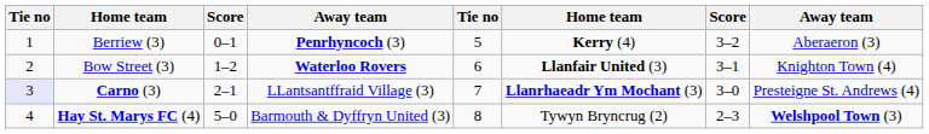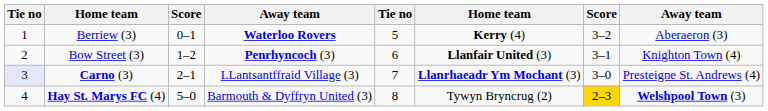 <table class="wikitable" style="text-align: center">
 <tr>
 <th>Tie no</th>
 <th>Home team</th>
 <th>Score</th>
 <th>Away team</th>
 <th>Tie no</th>
 <th>Home team</th>
 <th>Score</th>
 <th>Away team</th>
 </tr>
 <tr>
 <td>1</td>
 <td><a href='#'>Berriew</a> (3)</td>
 <td>0–1 </td>
-<td><strong><a href='#'>Penrhyncoch</a></strong> (3)</td>
+<td><strong><a href='#'>Waterloo Rovers</a></strong></td>
 <td>5</td>
 <td><strong>Kerry</strong> (4)</td>
 <td>3–2</td>
 <td><a href='#'>Aberaeron</a> (3)</td>
 </tr>
 <tr>
 <td>2</td>
 <td><a href='#'>Bow Street</a> (3)</td>
 <td>1–2</td>
-<td><strong><a href='#'>Waterloo Rovers</a></strong></td>
+<td><strong><a href='#'>Penrhyncoch</a></strong> (3)</td>
 <td>6</td>
 <td><strong>Llanfair United</strong> (3)</td>
 <td>3–1</td>
 <td><a href='#'>Knighton Town</a> (4)</td>
 </tr>
 <tr>
 <td style="background: lavender;">3</td>
 <td><strong><a href='#'>Carno</a></strong> (3)</td>
 <td>2–1 </td>
 <td><a href='#'>LLantsantffraid Village</a> (3)</td>
 <td>7</td>
 <td><strong><a href='#'>Llanrhaeadr Ym Mochant</a></strong> (3)</td>
 <td>3–0</td>
 <td><a href='#'>Presteigne St. Andrews</a>  (4)</td>
 </tr>
 <tr>
 <td>4</td>
 <td><strong><a href='#'>Hay St. Marys FC</a></strong> (4)</td>
 <td>5–0</td>
 <td><a href='#'>Barmouth & Dyffryn United</a> (3)</td>
 <td>8</td>
 <td>Tywyn Bryncrug (2)</td>
-<td>2–3</td>
+<td style="background: gold;">2–3</td>
 <td><strong><a href='#'>Welshpool Town</a></strong> (3)</td>
 </tr>
 </table>
